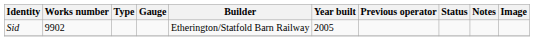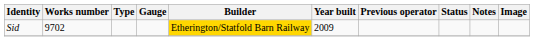 <table class="wikitable sortable">
 <tr>
 <th>Identity</th>
 <th>Works number</th>
 <th>Type</th>
 <th>Gauge</th>
 <th>Builder</th>
 <th>Year built</th>
 <th>Previous operator</th>
 <th>Status</th>
 <th>Notes</th>
 <th>Image</th>
 </tr>
 <tr>
 <td><em>Sid</em></td>
-<td>9902</td>
+<td>9702</td>
 <td></td>
 <td></td>
-<td>Etherington/Statfold Barn Railway</td>
-<td>2005</td>
+<td style="background: gold;">Etherington/Statfold Barn Railway</td>
+<td>2009</td>
 <td></td>
 <td></td>
 <td></td>
 <td></td>
 </tr>
 <tr>
 </tr>
 </table>
